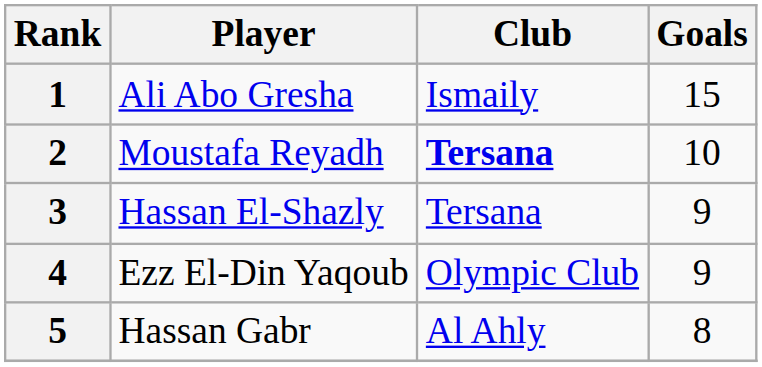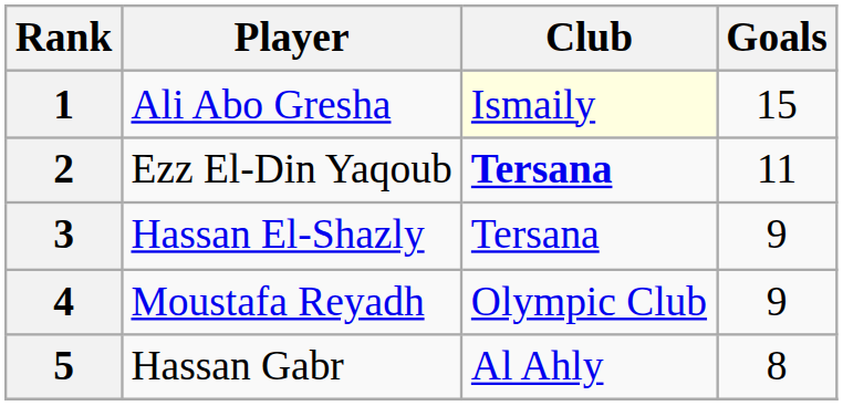 <table class="wikitable" style="text-align:center">
 <tr>
 <th>Rank</th>
 <th>Player</th>
 <th>Club</th>
 <th>Goals</th>
 </tr>
 <tr>
 <th>1</th>
 <td align="left"> <a href='#'>Ali Abo Gresha</a></td>
-<td align="left"><a href='#'>Ismaily</a></td>
+<td align="left" style="background: lightyellow;"><a href='#'>Ismaily</a></td>
 <td>15</td>
 </tr>
 <tr>
 <th>2</th>
-<td align="left"> <a href='#'>Moustafa Reyadh</a></td>
+<td align="left"> Ezz El-Din Yaqoub</td>
 <td align="left"><strong><a href='#'>Tersana</a></strong></td>
-<td>10</td>
+<td>11</td>
 </tr>
 <tr>
 <th>3</th>
 <td align="left"> <a href='#'>Hassan El-Shazly</a></td>
 <td align="left"><a href='#'>Tersana</a></td>
 <td>9</td>
 </tr>
 <tr>
 <th>4</th>
-<td align="left"> Ezz El-Din Yaqoub</td>
+<td align="left"> <a href='#'>Moustafa Reyadh</a></td>
 <td align="left"><a href='#'>Olympic Club</a></td>
 <td>9</td>
 </tr>
 <tr>
 <th>5</th>
 <td align="left"> Hassan Gabr</td>
 <td align="left"><a href='#'>Al Ahly</a></td>
 <td>8</td>
 </tr>
 <tr>
 </tr>
 </table>
